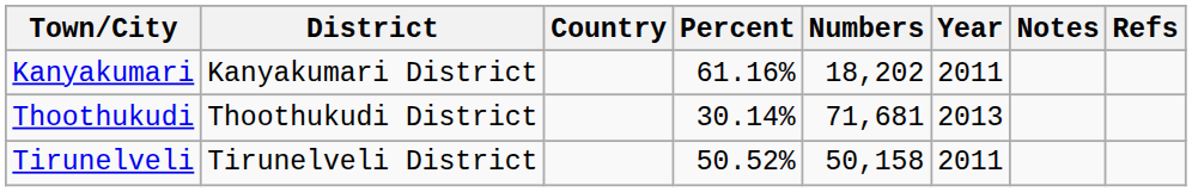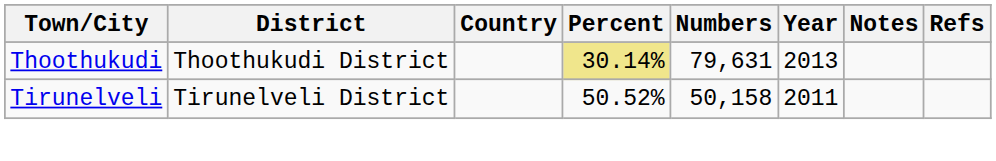 <table class="wikitable plainrowheaders sortable" style="font-size:100%; text-align:left;">
 <tr>
 <th scope=col>Town/City</th>
 <th scope=col>District</th>
 <th scope=col>Country</th>
 <th scope=col>Percent</th>
 <th scope=col>Numbers</th>
 <th scope=col>Year</th>
 <th scope=col>Notes</th>
 <th scope=col class=unsortable>Refs</th>
 </tr>
 <tr>
-<td><a href='#'>Kanyakumari</a></td>
-<td>Kanyakumari District</td>
-<td></td>
-<td align=right>61.16%</td>
-<td align=right>18,202</td>
-<td align=right>2011</td>
-<td></td>
-<td></td>
-</tr>
-<tr>
 <td><a href='#'>Thoothukudi</a></td>
 <td>Thoothukudi District</td>
 <td></td>
-<td align=right>30.14%</td>
-<td align=right>71,681</td>
+<td align=right style="background: khaki;">30.14%</td>
+<td align=right>79,631</td>
 <td align=right>2013</td>
 <td></td>
 <td></td>
 </tr>
 <tr>
 <td><a href='#'>Tirunelveli</a></td>
 <td>Tirunelveli District</td>
 <td></td>
 <td align=right>50.52%</td>
 <td align=right>50,158</td>
 <td align=right>2011</td>
 <td></td>
 <td></td>
 </tr>
 </table>
